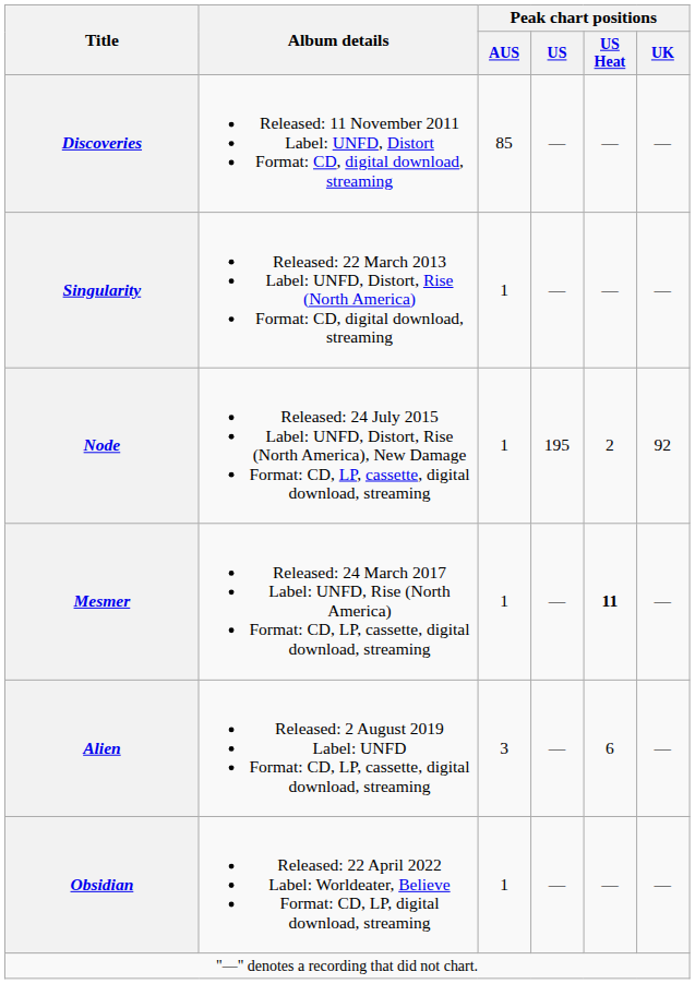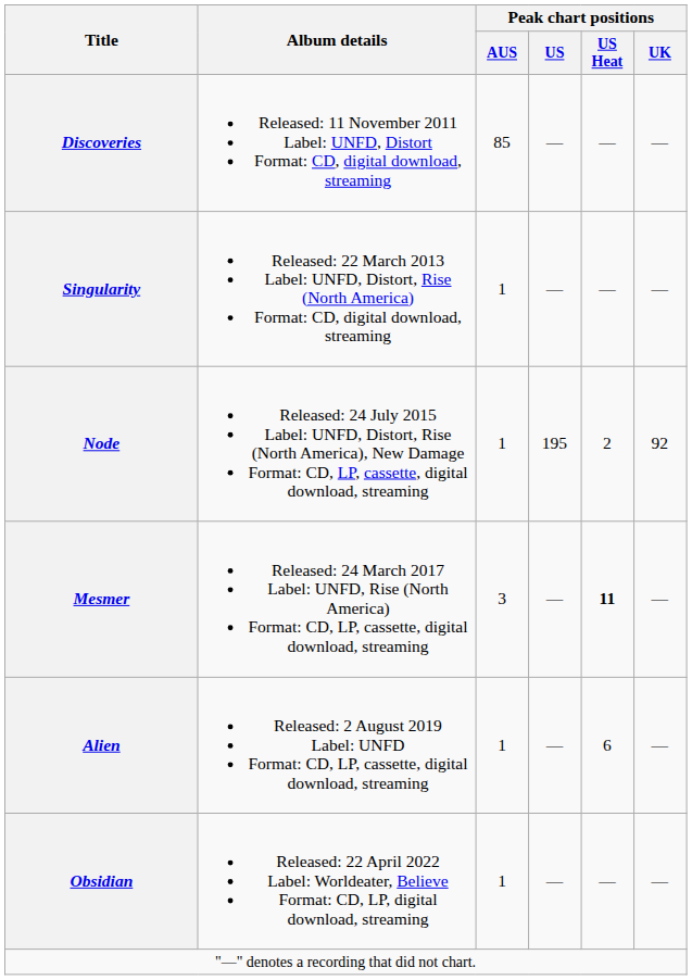 <table class="wikitable plainrowheaders" style="text-align:center;">
 <tr>
 <th scope="col" rowspan="2" style="width:11em;">Title</th>
 <th scope="col" rowspan="2" style="width:16em;">Album details</th>
 <th scope="col" colspan="4">Peak chart positions</th>
 </tr>
 <tr>
 <th scope="col" style="width:3em;font-size:90%;"><a href='#'>AUS</a><br></th>
 <th scope="col" style="width:3em;font-size:90%;"><a href='#'>US</a><br></th>
 <th scope="col" style="width:3em;font-size:90%;"><a href='#'>US<br>Heat</a><br></th>
 <th scope="col" style="width:3em;font-size:90%;"><a href='#'>UK</a><br></th>
 </tr>
 <tr>
 <th scope="row"><em><a href='#'>Discoveries</a></em></th>
 <td><br><ul><li>Released: 11 November 2011</li><li>Label: <a href='#'>UNFD</a>, <a href='#'>Distort</a></li><li>Format: <a href='#'>CD</a>, <a href='#'>digital download</a>, <a href='#'>streaming</a></li></ul></td>
 <td>85</td>
 <td>—</td>
 <td>—</td>
 <td>—</td>
 </tr>
 <tr>
 <th scope="row"><em><a href='#'>Singularity</a></em></th>
 <td><br><ul><li>Released: 22 March 2013</li><li>Label: UNFD, Distort, <a href='#'>Rise (North America)</a></li><li>Format: CD, digital download, streaming</li></ul></td>
 <td>1</td>
 <td>—</td>
 <td>—</td>
 <td>—</td>
 </tr>
 <tr>
 <th scope="row"><em><a href='#'>Node</a></em></th>
 <td><br><ul><li>Released: 24 July 2015</li><li>Label: UNFD, Distort, Rise (North America), New Damage</li><li>Format: CD, <a href='#'>LP</a>, <a href='#'>cassette</a>, digital download, streaming</li></ul></td>
 <td>1</td>
 <td>195</td>
 <td>2</td>
 <td>92</td>
 </tr>
 <tr>
 <th scope="row"><em><a href='#'>Mesmer</a></em></th>
 <td><br><ul><li>Released: 24 March 2017</li><li>Label: UNFD, Rise (North America)</li><li>Format: CD, LP, cassette, digital download, streaming</li></ul></td>
-<td>1</td>
+<td>3</td>
 <td>—</td>
 <td><strong>11</strong></td>
 <td>—</td>
 </tr>
 <tr>
 <th scope="row"><em><a href='#'>Alien</a></em></th>
 <td><br><ul><li>Released: 2 August 2019</li><li>Label: UNFD</li><li>Format: CD, LP, cassette, digital download, streaming</li></ul></td>
-<td>3</td>
+<td>1</td>
 <td>—</td>
 <td>6</td>
 <td>—</td>
 </tr>
 <tr>
 <th scope="row"><em><a href='#'>Obsidian</a></em></th>
 <td><br><ul><li>Released: 22 April 2022</li><li>Label: Worldeater, <a href='#'>Believe</a></li><li>Format: CD, LP, digital download, streaming</li></ul></td>
 <td>1<br></td>
 <td>—</td>
 <td>—</td>
 <td>—</td>
 </tr>
 <tr>
 <td colspan="7" style="font-size:90%">"—" denotes a recording that did not chart.</td>
 </tr>
 </table>
